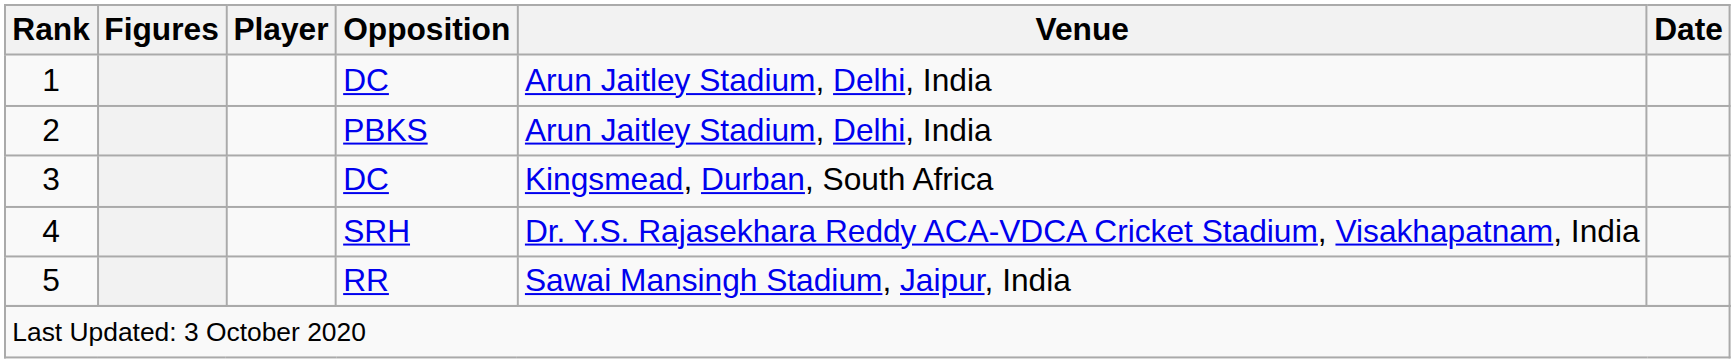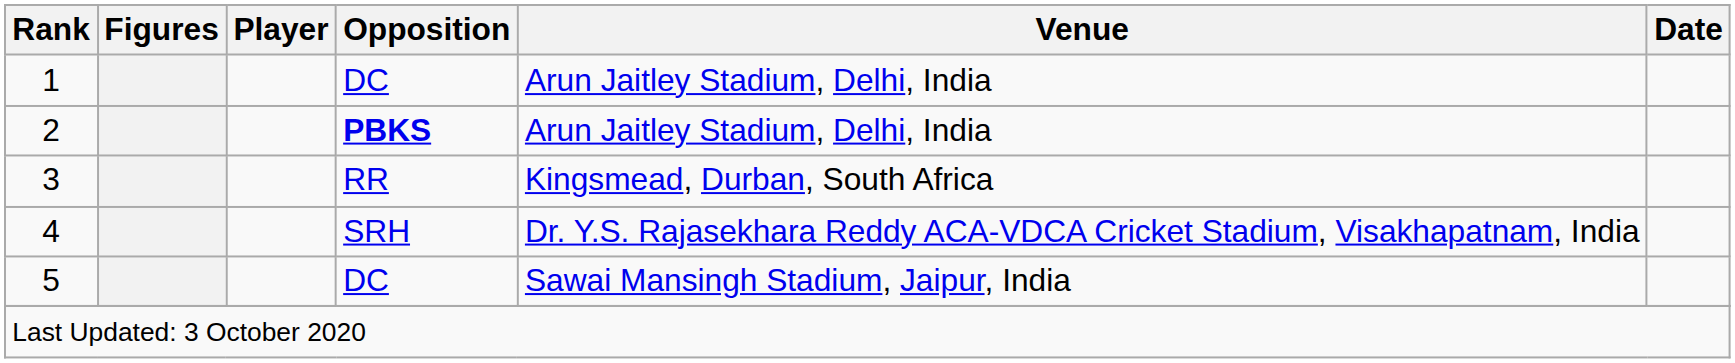 <table class="wikitable">
 <tr>
 <th>Rank</th>
 <th>Figures</th>
 <th>Player</th>
 <th>Opposition</th>
 <th>Venue</th>
 <th>Date</th>
 </tr>
 <tr>
 <td align=center>1</td>
 <th scope=row style=text-align:center;></th>
 <td></td>
 <td><a href='#'>DC</a></td>
 <td><a href='#'>Arun Jaitley Stadium</a>, <a href='#'>Delhi</a>, India</td>
 <td></td>
 </tr>
 <tr>
 <td align=center>2</td>
 <th scope=row style=text-align:center;></th>
 <td></td>
-<td><a href='#'>PBKS</a></td>
+<td><strong><a href='#'>PBKS</a></strong></td>
 <td><a href='#'>Arun Jaitley Stadium</a>, <a href='#'>Delhi</a>, India</td>
 <td></td>
 </tr>
 <tr>
 <td align=center>3</td>
 <th scope=row style=text-align:center;></th>
 <td></td>
-<td><a href='#'>DC</a></td>
+<td><a href='#'>RR</a></td>
 <td><a href='#'>Kingsmead</a>, <a href='#'>Durban</a>, South Africa</td>
 <td></td>
 </tr>
 <tr>
 <td align=center>4</td>
 <th scope=row style=text-align:center;></th>
 <td></td>
 <td><a href='#'>SRH</a></td>
 <td><a href='#'>Dr. Y.S. Rajasekhara Reddy ACA-VDCA Cricket Stadium</a>, <a href='#'>Visakhapatnam</a>, India</td>
 <td></td>
 </tr>
 <tr>
 <td align=center>5</td>
 <th scope=row style=text-align:center;></th>
 <td></td>
-<td><a href='#'>RR</a></td>
+<td><a href='#'>DC</a></td>
 <td><a href='#'>Sawai Mansingh Stadium</a>, <a href='#'>Jaipur</a>, India</td>
 <td></td>
 </tr>
 <tr>
 </tr>
 <tr class=sortbottom>
 <td colspan=6><small>Last Updated: 3 October 2020</small></td>
 </tr>
 </table>
